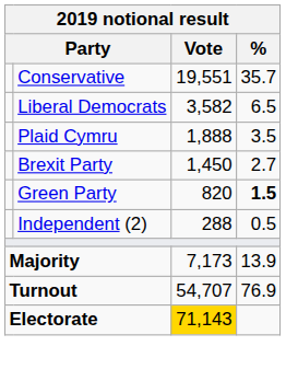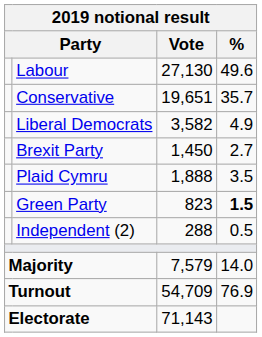 <table class="wikitable">
 <tr>
 <th colspan="4">2019 notional result  </th>
 </tr>
 <tr>
 <th colspan="2" bgcolor="#DDDDFF" width="130px">Party</th>
 <th bgcolor="#DDDDFF" width="50px">Vote</th>
 <th bgcolor="#DDDDFF" width="30px">%</th>
 </tr>
 <tr>
 <td></td>
+<td><a href='#'>Labour</a></td>
+<td align="right">27,130</td>
+<td align="right">49.6</td>
+</tr>
+<tr>
+<td></td>
 <td><a href='#'>Conservative</a></td>
-<td align="right">19,551</td>
+<td align="right">19,651</td>
 <td align="right">35.7</td>
 </tr>
 <tr>
 <td></td>
 <td><a href='#'>Liberal Democrats</a></td>
 <td align="right">3,582</td>
-<td align="right">6.5</td>
+<td align="right">4.9</td>
+</tr>
+<tr>
+<td></td>
+<td><a href='#'>Brexit Party</a></td>
+<td align="right">1,450</td>
+<td align="right">2.7</td>
 </tr>
 <tr>
 <td></td>
 <td><a href='#'>Plaid Cymru</a></td>
 <td align="right">1,888</td>
 <td align="right">3.5</td>
 </tr>
 <tr>
 <td></td>
-<td><a href='#'>Brexit Party</a></td>
-<td align="right">1,450</td>
-<td align="right">2.7</td>
-</tr>
-<tr>
-<td></td>
 <td><a href='#'>Green Party</a></td>
-<td align="right">820</td>
+<td align="right">823</td>
 <td align="right"><strong>1.5</strong></td>
 </tr>
 <tr>
 <td></td>
 <td><a href='#'>Independent</a> (2)</td>
 <td align="right">288</td>
 <td align="right">0.5</td>
 </tr>
 <tr>
 <td colspan="4" bgcolor="#EAECF0"></td>
 </tr>
 <tr>
 <td colspan="2"><strong>Majority</strong></td>
-<td align="right">7,173</td>
-<td align="right">13.9</td>
+<td align="right">7,579</td>
+<td align="right">14.0</td>
 </tr>
 <tr>
 <td colspan="2"><strong>Turnout</strong></td>
-<td align="right">54,707</td>
+<td align="right">54,709</td>
 <td align="right">76.9</td>
 </tr>
 <tr>
 <td colspan="2"><strong>Electorate</strong></td>
-<td align="right" style="background: gold;">71,143</td>
+<td align="right">71,143</td>
 </tr>
 </table>
